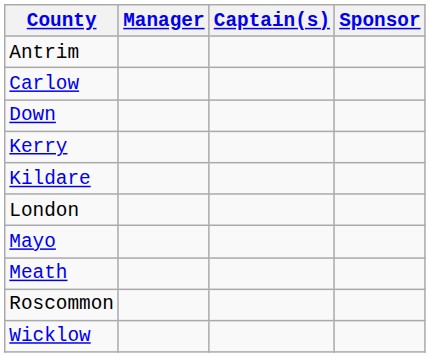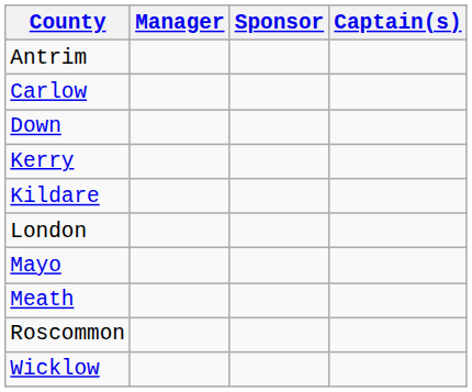 <table class="wikitable sortable" style="text-align:center">
 <tr>
 <th><a href='#'>County</a></th>
 <th><a href='#'>Manager</a></th>
+<th><a href='#'>Sponsor</a></th>
 <th><a href='#'>Captain(s)</a></th>
-<th><a href='#'>Sponsor</a></th>
 </tr>
 <tr>
 <td style="text-align:left">Antrim</td>
 <td></td>
 <td></td>
 <td></td>
 </tr>
 <tr>
 <td style="text-align:left"> <a href='#'>Carlow</a></td>
 <td></td>
 <td></td>
 <td></td>
 </tr>
 <tr>
 <td style="text-align:left"> <a href='#'>Down</a></td>
 <td></td>
 <td></td>
 <td></td>
 </tr>
 <tr>
 <td style="text-align:left"> <a href='#'>Kerry</a></td>
 <td></td>
 <td></td>
 <td></td>
 </tr>
 <tr>
 <td style="text-align:left"> <a href='#'>Kildare</a></td>
 <td></td>
 <td></td>
 <td></td>
 </tr>
 <tr>
 <td style="text-align:left">London</td>
 <td></td>
 <td></td>
 <td></td>
 </tr>
 <tr>
 <td style="text-align:left"> <a href='#'>Mayo</a></td>
 <td></td>
 <td></td>
 <td></td>
 </tr>
 <tr>
 <td style="text-align:left"> <a href='#'>Meath</a></td>
 <td></td>
 <td></td>
 <td></td>
 </tr>
 <tr>
 <td style="text-align:left">Roscommon</td>
 <td></td>
 <td></td>
 <td></td>
 </tr>
 <tr>
 <td style="text-align:left"> <a href='#'>Wicklow</a></td>
 <td></td>
 <td></td>
 <td></td>
 </tr>
 </table>
